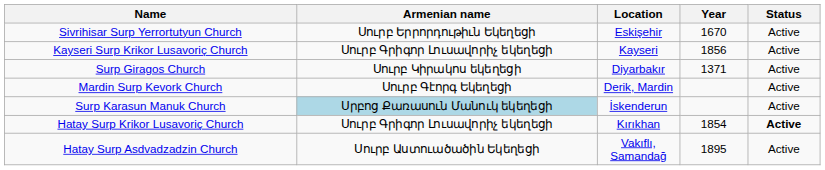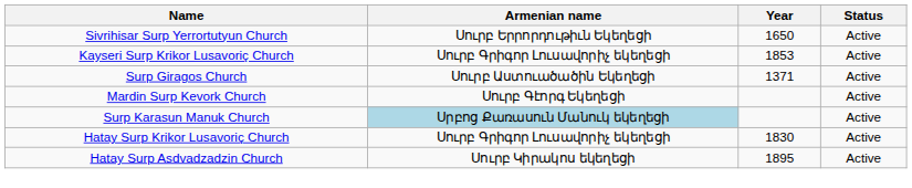 <table class="wikitable sortable" style="font-size:0.90em; width:70em; text-align:center; float: ">
 <tr>
 <th style="width:40em;">Name</th>
 <th style="width:40em;">Armenian name</th>
-<th style="width:8em;">Location</th>
 <th style="width:8em;">Year</th>
 <th style="width:8em;">Status</th>
 </tr>
 <tr>
 <td align="center"><a href='#'>Sivrihisar Surp Yerrortutyun Church</a></td>
 <td align="center">Սուրբ Երրորդութիւն Եկեղեցի</td>
-<td align="center"><a href='#'>Eskişehir</a></td>
-<td align="center">1670</td>
+<td align="center">1650</td>
 <td align="center">Active</td>
 </tr>
 <tr>
 <td align="center"><a href='#'>Kayseri Surp Krikor Lusavoriç Church</a></td>
 <td align="center">Սուրբ Գրիգոր Լուսավորիչ եկեղեցի</td>
-<td align="center"><a href='#'>Kayseri</a></td>
-<td align="center">1856</td>
+<td align="center">1853</td>
 <td align="center">Active</td>
 </tr>
 <tr>
 <td align="center"><a href='#'>Surp Giragos Church</a></td>
-<td align="center">Սուրբ Կիրակոս եկեղեցի</td>
-<td align="center"><a href='#'>Diyarbakır</a></td>
+<td align="center">Սուրբ Աստուածածին Եկեղեցի</td>
 <td align="center">1371</td>
 <td align="center">Active</td>
 </tr>
 <tr>
 <td align="center"><a href='#'>Mardin Surp Kevork Church</a></td>
 <td align="center">Սուրբ Գէորգ Եկեղեցի</td>
-<td align="center"><a href='#'>Derik, Mardin</a></td>
 <td align="center"></td>
 <td align="center">Active</td>
 </tr>
 <tr>
 <td align="center"><a href='#'>Surp Karasun Manuk Church</a></td>
 <td align="center" style="background: lightblue;">Սրբոց Քառասուն Մանուկ եկեղեցի</td>
-<td align="center"><a href='#'>İskenderun</a></td>
 <td align="center"></td>
 <td align="center">Active</td>
 </tr>
 <tr>
 <td align="center"><a href='#'>Hatay Surp Krikor Lusavoriç Church</a></td>
 <td align="center">Սուրբ Գրիգոր Լուսավորիչ եկեղեցի</td>
-<td align="center"><a href='#'>Kırıkhan</a></td>
-<td align="center">1854</td>
-<td align="center"><strong>Active</strong></td>
+<td align="center">1830</td>
+<td align="center">Active</td>
 </tr>
 <tr>
 <td align="center"><a href='#'>Hatay Surp Asdvadzadzin Church</a></td>
-<td align="center">Սուրբ Աստուածածին Եկեղեցի</td>
-<td align="center"><a href='#'>Vakıflı, Samandağ</a></td>
+<td align="center">Սուրբ Կիրակոս եկեղեցի</td>
 <td align="center">1895</td>
 <td align="center">Active</td>
 </tr>
 </table>
